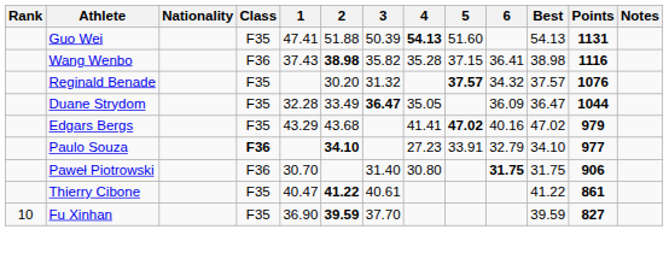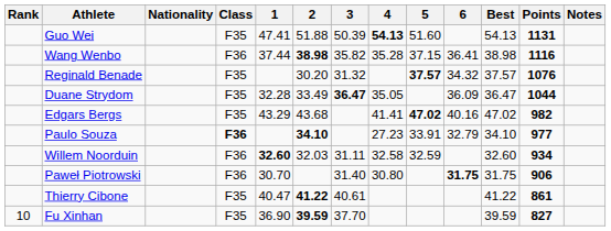 <table class="wikitable sortable" style="text-align:center">
 <tr>
 <th>Rank</th>
 <th>Athlete</th>
 <th>Nationality</th>
 <th>Class</th>
 <th class="unsortable">1</th>
 <th class="unsortable">2</th>
 <th class="unsortable">3</th>
 <th class="unsortable">4</th>
 <th class="unsortable">5</th>
 <th class="unsortable">6</th>
 <th>Best</th>
 <th>Points</th>
 <th>Notes</th>
 </tr>
 <tr>
 <td></td>
 <td style="text-align:left;"><a href='#'>Guo Wei</a></td>
 <td style="text-align:left;"></td>
 <td>F35</td>
 <td>47.41</td>
 <td>51.88</td>
 <td>50.39</td>
 <td><strong>54.13</strong></td>
 <td>51.60</td>
 <td></td>
 <td>54.13</td>
 <td><strong>1131</strong></td>
 <td></td>
 </tr>
 <tr>
 <td></td>
 <td style="text-align:left;"><a href='#'>Wang Wenbo</a></td>
 <td style="text-align:left;"></td>
 <td>F36</td>
-<td>37.43</td>
+<td>37.44</td>
 <td><strong>38.98</strong></td>
 <td>35.82</td>
 <td>35.28</td>
 <td>37.15</td>
 <td>36.41</td>
 <td>38.98</td>
 <td><strong>1116</strong></td>
 <td></td>
 </tr>
 <tr>
 <td></td>
 <td style="text-align:left;"><a href='#'>Reginald Benade</a></td>
 <td style="text-align:left;"></td>
 <td>F35</td>
 <td></td>
 <td>30.20</td>
 <td>31.32</td>
 <td></td>
 <td><strong>37.57</strong></td>
 <td>34.32</td>
 <td>37.57</td>
 <td><strong>1076</strong></td>
 <td></td>
 </tr>
 <tr>
 <td></td>
 <td style="text-align:left;"><a href='#'>Duane Strydom</a></td>
 <td style="text-align:left;"></td>
 <td>F35</td>
 <td>32.28</td>
 <td>33.49</td>
 <td><strong>36.47</strong></td>
 <td>35.05</td>
 <td></td>
 <td>36.09</td>
 <td>36.47</td>
 <td><strong>1044</strong></td>
 <td></td>
 </tr>
 <tr>
 <td></td>
 <td style="text-align:left;"><a href='#'>Edgars Bergs</a></td>
 <td style="text-align:left;"></td>
 <td>F35</td>
 <td>43.29</td>
 <td>43.68</td>
 <td></td>
 <td>41.41</td>
 <td><strong>47.02</strong></td>
 <td>40.16</td>
 <td>47.02</td>
-<td><strong>979</strong></td>
+<td><strong>982</strong></td>
 <td></td>
 </tr>
 <tr>
 <td></td>
 <td style="text-align:left;"><a href='#'>Paulo Souza</a></td>
 <td style="text-align:left;"></td>
 <td><strong>F36</strong></td>
 <td></td>
 <td><strong>34.10</strong></td>
 <td></td>
 <td>27.23</td>
 <td>33.91</td>
 <td>32.79</td>
 <td>34.10</td>
 <td><strong>977</strong></td>
+<td></td>
+</tr>
+<tr>
+<td></td>
+<td style="text-align:left;"><a href='#'>Willem Noorduin</a></td>
+<td style="text-align:left;"></td>
+<td>F36</td>
+<td><strong>32.60</strong></td>
+<td>32.03</td>
+<td>31.11</td>
+<td>32.58</td>
+<td>32.59</td>
+<td></td>
+<td>32.60</td>
+<td><strong>934</strong></td>
 <td></td>
 </tr>
 <tr>
 <td></td>
 <td style="text-align:left;"><a href='#'>Paweł Piotrowski</a></td>
 <td style="text-align:left;"></td>
 <td>F36</td>
 <td>30.70</td>
 <td></td>
 <td>31.40</td>
 <td>30.80</td>
 <td></td>
 <td><strong>31.75</strong></td>
 <td>31.75</td>
 <td><strong>906</strong></td>
 <td></td>
 </tr>
 <tr>
 <td></td>
 <td style="text-align:left;"><a href='#'>Thierry Cibone</a></td>
 <td style="text-align:left;"></td>
 <td>F35</td>
 <td>40.47</td>
 <td><strong>41.22</strong></td>
 <td>40.61</td>
 <td></td>
 <td></td>
 <td></td>
 <td>41.22</td>
 <td><strong>861</strong></td>
 <td></td>
 </tr>
 <tr>
 <td>10</td>
 <td style="text-align:left;"><a href='#'>Fu Xinhan</a></td>
 <td style="text-align:left;"></td>
 <td>F35</td>
 <td>36.90</td>
 <td><strong>39.59</strong></td>
 <td>37.70</td>
 <td></td>
 <td></td>
 <td></td>
 <td>39.59</td>
 <td><strong>827</strong></td>
 <td></td>
 </tr>
 </table>
